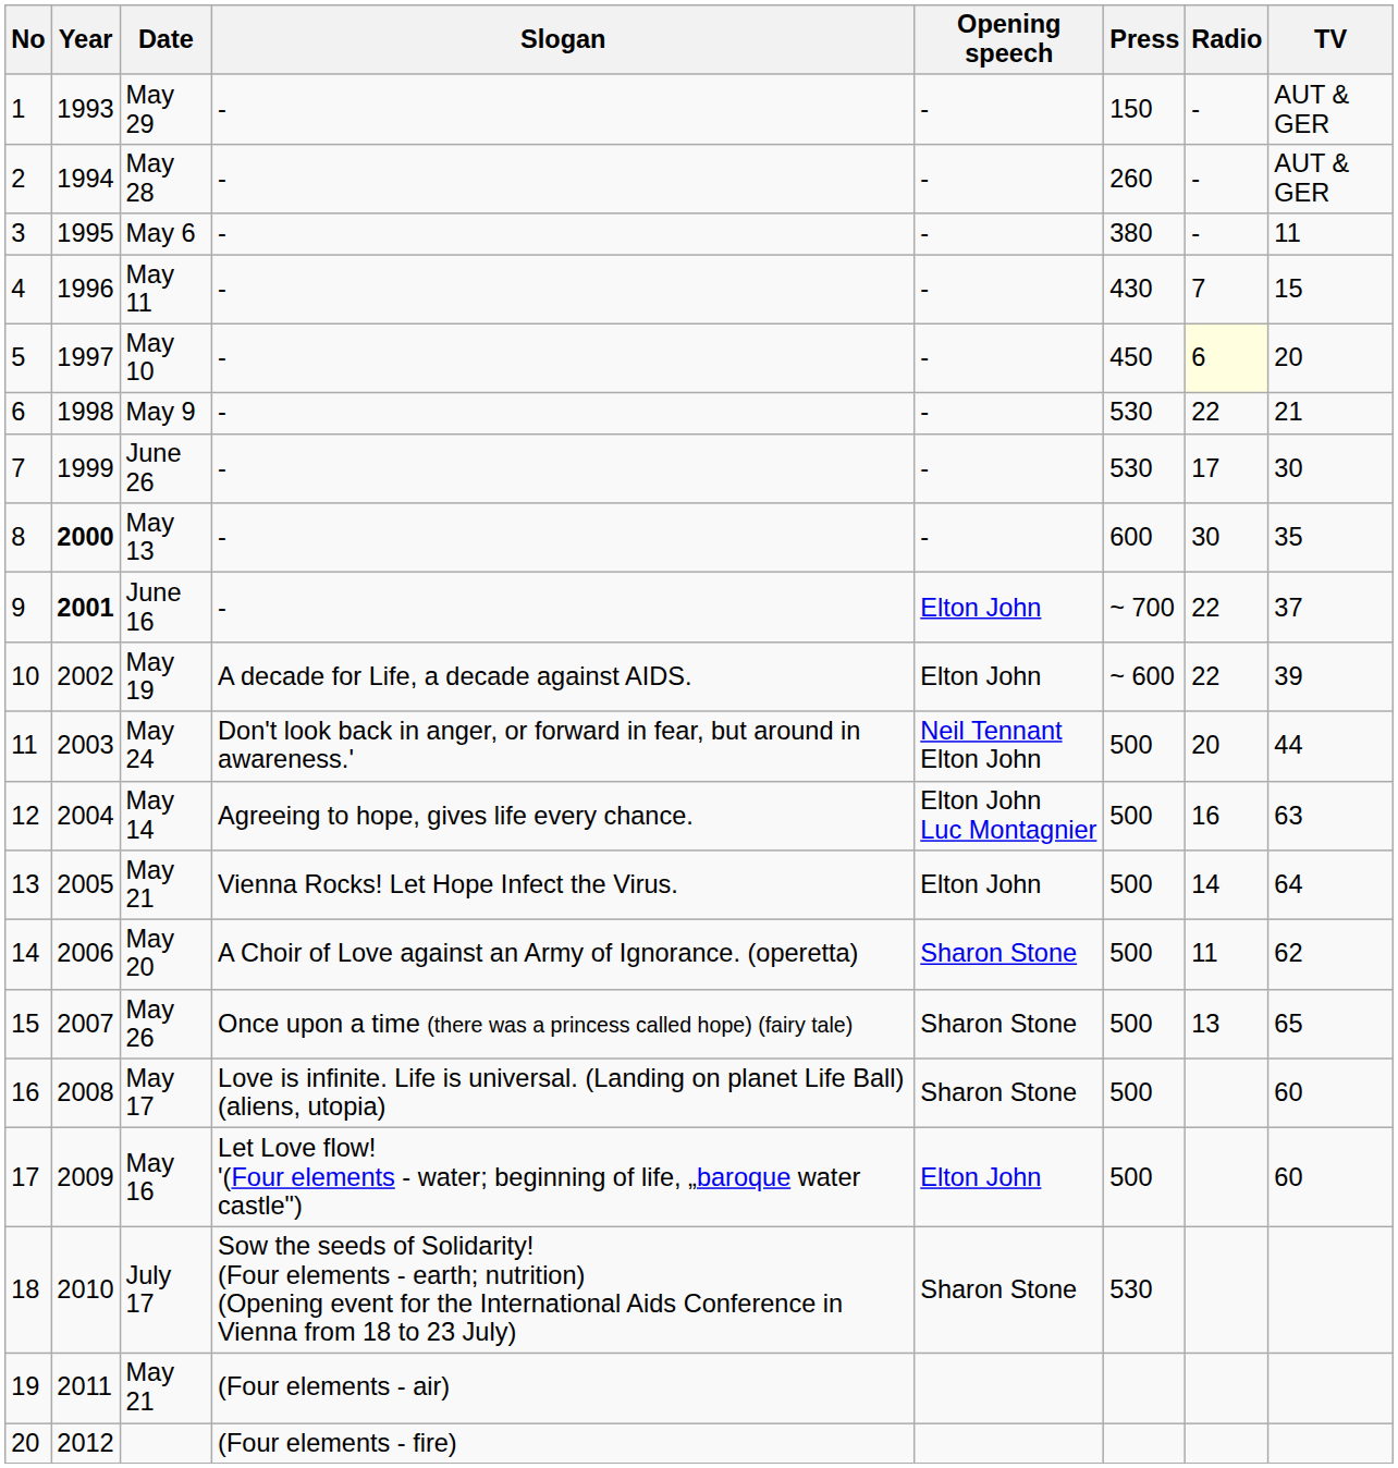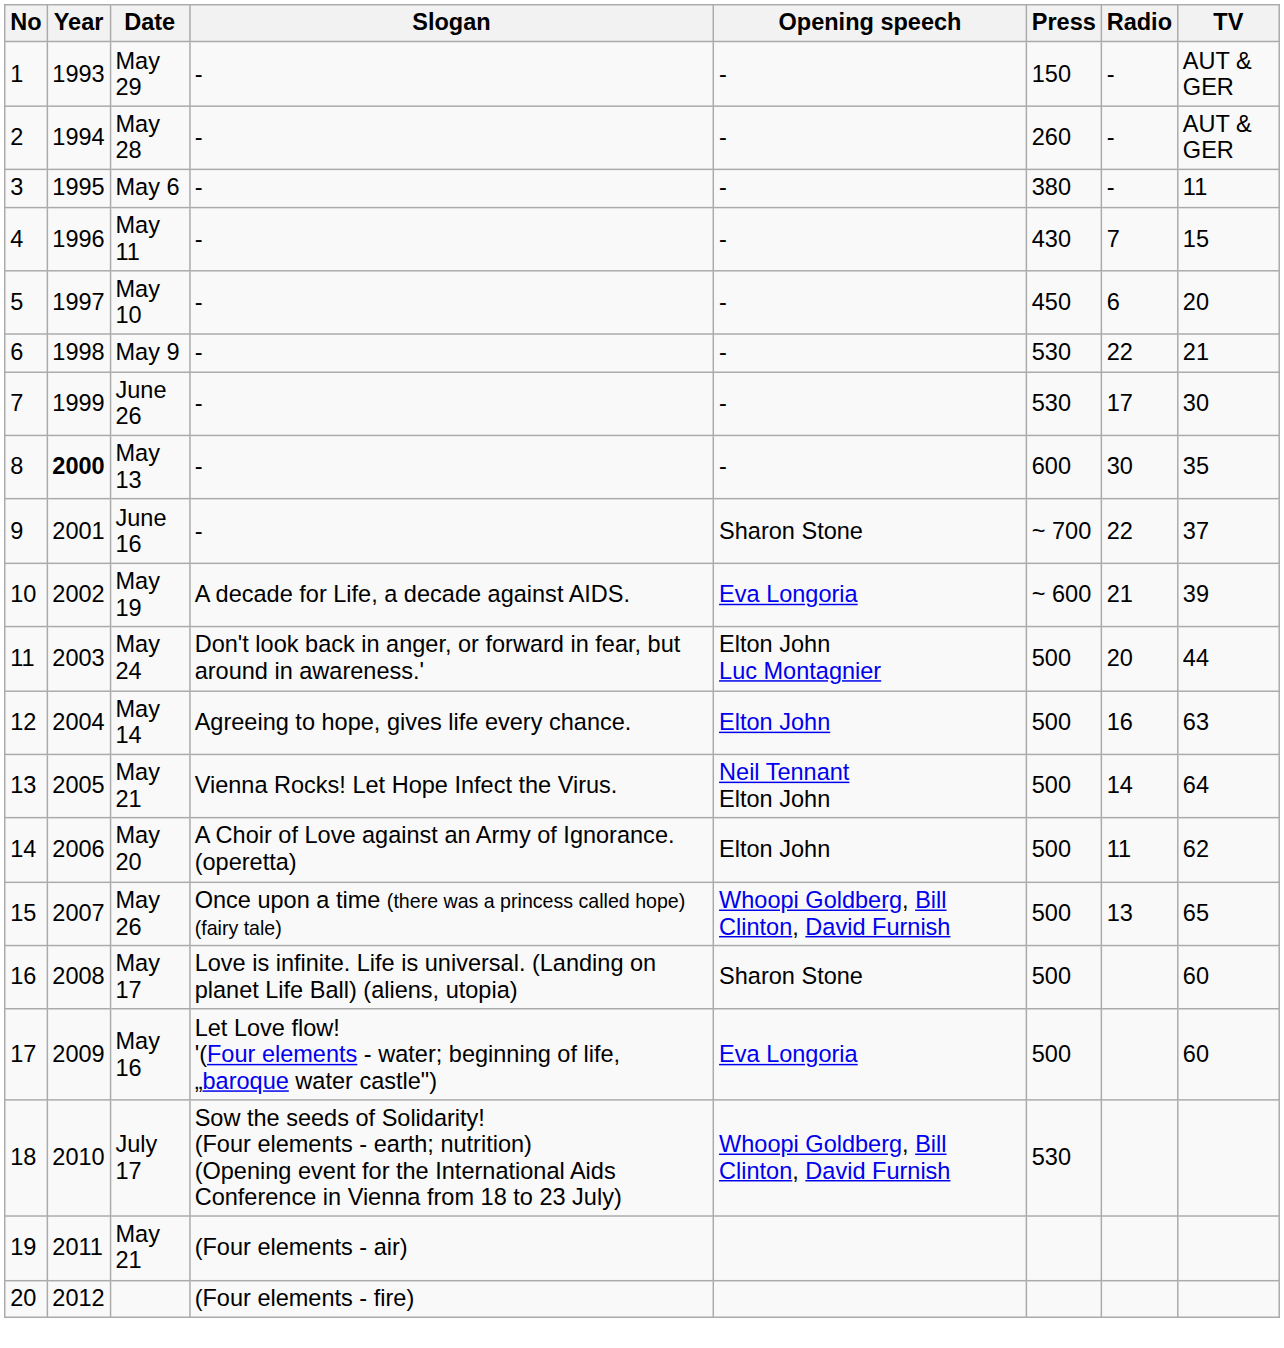 <table class="wikitable">
 <tr>
 <th>No</th>
 <th>Year</th>
 <th>Date</th>
 <th>Slogan</th>
 <th>Opening speech</th>
 <th>Press</th>
 <th>Radio</th>
 <th>TV</th>
 </tr>
 <tr>
 <td>1</td>
 <td>1993</td>
 <td>May 29</td>
 <td>-</td>
 <td>-</td>
 <td>150</td>
 <td>-</td>
 <td>AUT & GER</td>
 </tr>
 <tr>
 <td>2</td>
 <td>1994</td>
 <td>May 28</td>
 <td>-</td>
 <td>-</td>
 <td>260</td>
 <td>-</td>
 <td>AUT & GER</td>
 </tr>
 <tr>
 <td>3</td>
 <td>1995</td>
 <td>May 6</td>
 <td>-</td>
 <td>-</td>
 <td>380</td>
 <td>-</td>
 <td>11</td>
 </tr>
 <tr>
 <td>4</td>
 <td>1996</td>
 <td>May 11</td>
 <td>-</td>
 <td>-</td>
 <td>430</td>
 <td>7</td>
 <td>15</td>
 </tr>
 <tr>
 <td>5</td>
 <td>1997</td>
 <td>May 10</td>
 <td>-</td>
 <td>-</td>
 <td>450</td>
-<td style="background: lightyellow;">6</td>
+<td>6</td>
 <td>20</td>
 </tr>
 <tr>
 <td>6</td>
 <td>1998</td>
 <td>May 9</td>
 <td>-</td>
 <td>-</td>
 <td>530</td>
 <td>22</td>
 <td>21</td>
 </tr>
 <tr>
 <td>7</td>
 <td>1999</td>
 <td>June 26</td>
 <td>-</td>
 <td>-</td>
 <td>530</td>
 <td>17</td>
 <td>30</td>
 </tr>
 <tr>
 <td>8</td>
 <td><strong>2000</strong></td>
 <td>May 13</td>
 <td>-</td>
 <td>-</td>
 <td>600</td>
 <td>30</td>
 <td>35</td>
 </tr>
 <tr>
 <td>9</td>
-<td><strong>2001</strong></td>
+<td>2001</td>
 <td>June 16</td>
 <td>-</td>
-<td><a href='#'>Elton John</a></td>
+<td>Sharon Stone</td>
 <td>~ 700</td>
 <td>22</td>
 <td>37</td>
 </tr>
 <tr>
 <td>10</td>
 <td>2002</td>
 <td>May 19</td>
 <td>A decade for Life, a decade against AIDS.</td>
-<td>Elton John</td>
+<td><a href='#'>Eva Longoria</a></td>
 <td>~ 600</td>
-<td>22</td>
+<td>21</td>
 <td>39</td>
 </tr>
 <tr>
 <td>11</td>
 <td>2003</td>
 <td>May 24</td>
 <td>Don't look back in anger, or forward in fear, but around in awareness.'</td>
-<td><a href='#'>Neil Tennant</a><br>Elton John</td>
+<td>Elton John<br><a href='#'>Luc Montagnier</a></td>
 <td>500</td>
 <td>20</td>
 <td>44</td>
 </tr>
 <tr>
 <td>12</td>
 <td>2004</td>
 <td>May 14</td>
 <td>Agreeing to hope, gives life every chance.</td>
-<td>Elton John<br><a href='#'>Luc Montagnier</a></td>
+<td><a href='#'>Elton John</a></td>
 <td>500</td>
 <td>16</td>
 <td>63</td>
 </tr>
 <tr>
 <td>13</td>
 <td>2005</td>
 <td>May 21</td>
 <td>Vienna Rocks! Let Hope Infect the Virus.</td>
-<td>Elton John</td>
+<td><a href='#'>Neil Tennant</a><br>Elton John</td>
 <td>500</td>
 <td>14</td>
 <td>64</td>
 </tr>
 <tr>
 <td>14</td>
 <td>2006</td>
 <td>May 20</td>
 <td>A Choir of Love against an Army of Ignorance. (operetta)</td>
-<td><a href='#'>Sharon Stone</a></td>
+<td>Elton John</td>
 <td>500</td>
 <td>11</td>
 <td>62</td>
 </tr>
 <tr>
 <td>15</td>
 <td>2007</td>
 <td>May 26</td>
 <td>Once upon a time <small>(there was a princess called hope) (fairy tale)</small></td>
-<td>Sharon Stone</td>
+<td><a href='#'>Whoopi Goldberg</a>, <a href='#'>Bill Clinton</a>, <a href='#'>David Furnish</a></td>
 <td>500</td>
 <td>13</td>
 <td>65</td>
 </tr>
 <tr>
 <td>16</td>
 <td>2008</td>
 <td>May 17</td>
 <td>Love is infinite. Life is universal. (Landing on planet Life Ball) (aliens, utopia)</td>
 <td>Sharon Stone</td>
 <td>500</td>
 <td></td>
 <td>60</td>
 </tr>
 <tr>
 <td>17</td>
 <td>2009</td>
 <td>May 16</td>
 <td>Let Love flow!<br>'(<a href='#'>Four elements</a> - water; beginning of life, „<a href='#'>baroque</a> water castle")</td>
-<td><a href='#'>Elton John</a></td>
+<td><a href='#'>Eva Longoria</a></td>
 <td>500</td>
 <td></td>
 <td>60</td>
 </tr>
 <tr>
 <td>18</td>
 <td>2010</td>
 <td>July 17</td>
 <td>Sow the seeds of Solidarity!<br>(Four elements - earth; nutrition)<br>(Opening event for the International Aids Conference in Vienna from 18 to 23 July)</td>
-<td>Sharon Stone</td>
+<td><a href='#'>Whoopi Goldberg</a>, <a href='#'>Bill Clinton</a>, <a href='#'>David Furnish</a></td>
 <td>530</td>
 <td></td>
 <td></td>
 </tr>
 <tr>
 <td>19</td>
 <td>2011</td>
 <td>May 21</td>
 <td>(Four elements - air)</td>
 <td></td>
 <td></td>
 <td></td>
 <td></td>
 </tr>
 <tr>
 <td>20</td>
 <td>2012</td>
 <td></td>
 <td>(Four elements - fire)</td>
 <td></td>
 <td></td>
 <td></td>
 <td></td>
 </tr>
 <tr>
 </tr>
 </table>
